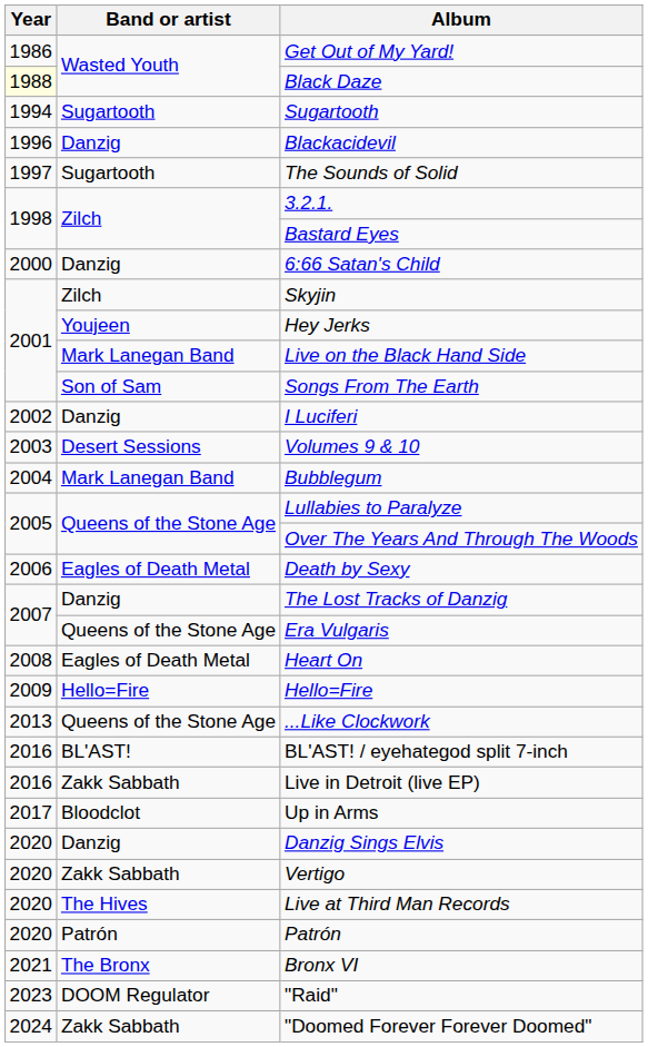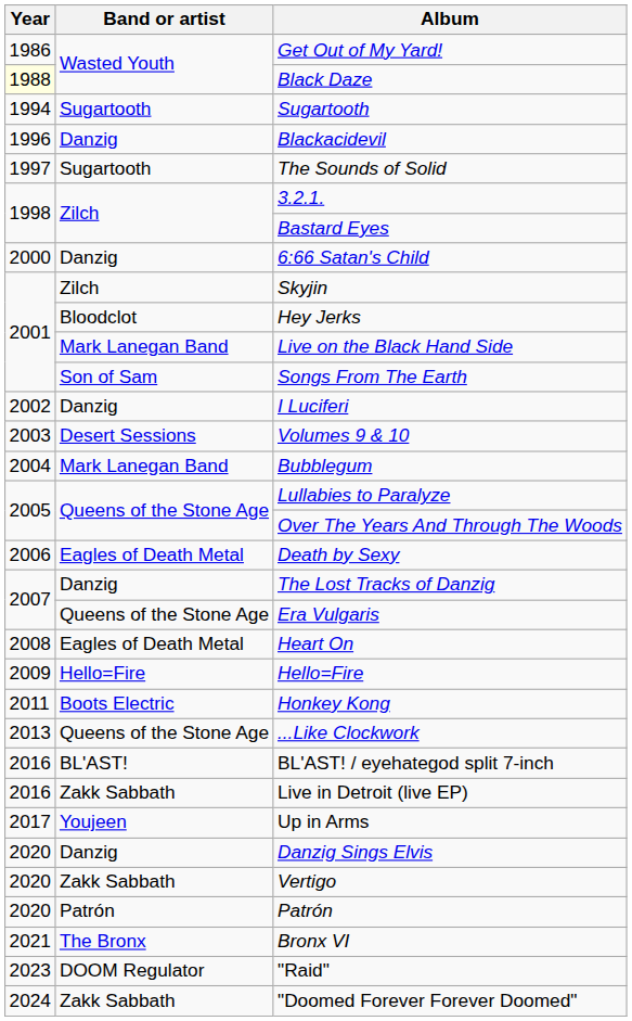 <table class="wikitable" border="1">
 <tr>
 <th>Year</th>
 <th>Band or artist</th>
 <th>Album</th>
 </tr>
 <tr>
 <td rowspan="1">1986</td>
 <td rowspan="2"><a href='#'>Wasted Youth</a></td>
 <td><em><a href='#'>Get Out of My Yard!</a></em></td>
 </tr>
 <tr>
 <td rowspan="1" style="background: lightyellow;">1988</td>
 <td><em><a href='#'>Black Daze</a></em></td>
 </tr>
 <tr>
 <td rowspan="1">1994</td>
 <td rowspan="1"><a href='#'>Sugartooth</a></td>
 <td><em><a href='#'>Sugartooth</a></em></td>
 </tr>
 <tr>
 <td rowspan="1">1996</td>
 <td rowspan="1"><a href='#'>Danzig</a></td>
 <td><em><a href='#'>Blackacidevil</a></em></td>
 </tr>
 <tr>
 <td rowspan="1">1997</td>
 <td rowspan="1">Sugartooth</td>
 <td><em>The Sounds of Solid</em></td>
 </tr>
 <tr>
 <td rowspan="2">1998</td>
 <td rowspan="2"><a href='#'>Zilch</a></td>
 <td><em><a href='#'>3.2.1.</a></em></td>
 </tr>
 <tr>
 <td><em><a href='#'>Bastard Eyes</a></em></td>
 </tr>
 <tr>
 <td rowspan="1">2000</td>
 <td rowspan="1">Danzig</td>
 <td><em><a href='#'>6:66 Satan's Child</a></em></td>
 </tr>
 <tr>
 <td rowspan="4">2001</td>
 <td rowspan="1">Zilch</td>
 <td><em>Skyjin</em></td>
 </tr>
 <tr>
-<td rowspan="1"><a href='#'>Youjeen</a></td>
+<td rowspan="1">Bloodclot</td>
 <td><em>Hey Jerks</em></td>
 </tr>
 <tr>
 <td rowspan="1"><a href='#'>Mark Lanegan Band</a></td>
 <td><em><a href='#'>Live on the Black Hand Side</a></em></td>
 </tr>
 <tr>
 <td rowspan="1"><a href='#'>Son of Sam</a></td>
 <td><em><a href='#'>Songs From The Earth</a></em></td>
 </tr>
 <tr>
 <td rowspan="1">2002</td>
 <td rowspan="1">Danzig</td>
 <td><em><a href='#'>I Luciferi</a></em></td>
 </tr>
 <tr>
 <td rowspan="1">2003</td>
 <td rowspan="1"><a href='#'>Desert Sessions</a></td>
 <td><em><a href='#'>Volumes 9 & 10</a></em></td>
 </tr>
 <tr>
 <td rowspan="1">2004</td>
 <td rowspan="1"><a href='#'>Mark Lanegan Band</a></td>
 <td><em><a href='#'>Bubblegum</a></em></td>
 </tr>
 <tr>
 <td rowspan="2">2005</td>
 <td rowspan="2"><a href='#'>Queens of the Stone Age</a></td>
 <td><em><a href='#'>Lullabies to Paralyze</a></em></td>
 </tr>
 <tr>
 <td><em><a href='#'>Over The Years And Through The Woods</a></em></td>
 </tr>
 <tr>
 <td rowspan="1">2006</td>
 <td rowspan="1"><a href='#'>Eagles of Death Metal</a></td>
 <td><em><a href='#'>Death by Sexy</a></em></td>
 </tr>
 <tr>
 <td rowspan="2">2007</td>
 <td rowspan="1">Danzig</td>
 <td><em><a href='#'>The Lost Tracks of Danzig</a></em></td>
 </tr>
 <tr>
 <td rowspan="1">Queens of the Stone Age</td>
 <td><em><a href='#'>Era Vulgaris</a></em></td>
 </tr>
 <tr>
 <td rowspan="1">2008</td>
 <td rowspan="1">Eagles of Death Metal</td>
 <td><em><a href='#'>Heart On</a></em></td>
 </tr>
 <tr>
 <td rowspan="1">2009</td>
 <td rowspan="1"><a href='#'>Hello=Fire</a></td>
 <td><em><a href='#'>Hello=Fire</a></em></td>
 </tr>
 <tr>
+<td>2011</td>
+<td><a href='#'>Boots Electric</a></td>
+<td><em><a href='#'>Honkey Kong</a></em></td>
+</tr>
+<tr>
 <td rowspan="1">2013</td>
 <td rowspan="1">Queens of the Stone Age</td>
 <td><em><a href='#'>...Like Clockwork</a></em></td>
 </tr>
 <tr>
 <td rowspan="1">2016</td>
 <td rowspan="1">BL'AST!</td>
 <td>BL'AST! / eyehategod split 7-inch</td>
 </tr>
 <tr>
 <td rowspan="1">2016</td>
 <td rowspan="1">Zakk Sabbath</td>
 <td>Live in Detroit (live EP)</td>
 </tr>
 <tr>
 <td rowspan="1">2017</td>
-<td rowspan="1">Bloodclot</td>
+<td rowspan="1"><a href='#'>Youjeen</a></td>
 <td>Up in Arms</td>
 </tr>
 <tr>
 <td rowspan="1">2020</td>
 <td rowspan="1">Danzig</td>
 <td><em><a href='#'>Danzig Sings Elvis</a></em></td>
 </tr>
 <tr>
 <td rowspan="1">2020</td>
 <td rowspan="1">Zakk Sabbath</td>
 <td><em>Vertigo</em></td>
-</tr>
-<tr>
-<td rowspan="1">2020</td>
-<td rowspan="1"><a href='#'>The Hives</a></td>
-<td><em>Live at Third Man Records</em></td>
 </tr>
 <tr>
 <td rowspan="1">2020</td>
 <td rowspan="1">Patrón</td>
 <td><em>Patrón</em></td>
 </tr>
 <tr>
 <td rowspan="1">2021</td>
 <td rowspan="1"><a href='#'>The Bronx</a></td>
 <td><em>Bronx VI</em></td>
 </tr>
 <tr>
 <td rowspan="1">2023</td>
 <td rowspan="1">DOOM Regulator</td>
 <td>"Raid"</td>
 </tr>
 <tr>
 <td rowspan="1">2024</td>
 <td rowspan="1">Zakk Sabbath</td>
 <td>"Doomed Forever Forever Doomed"</td>
 </tr>
 </table>
